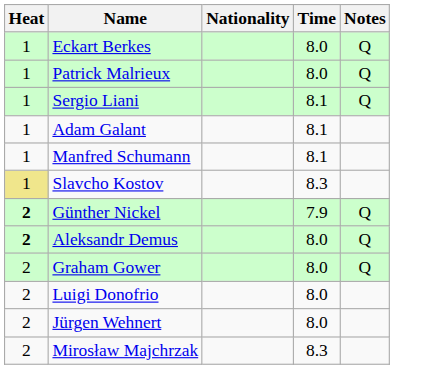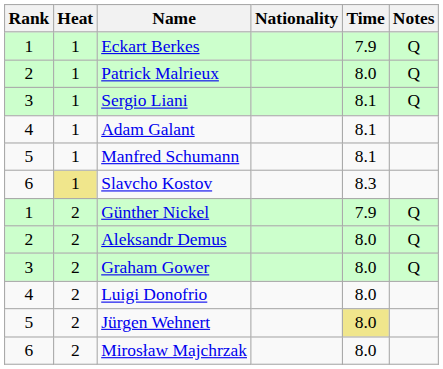 <table class="wikitable sortable" style="text-align:center">
 <tr>
+<th>Rank</th>
 <th>Heat</th>
 <th>Name</th>
 <th>Nationality</th>
 <th>Time</th>
 <th>Notes</th>
 </tr>
 <tr bgcolor=ccffcc>
 <td>1</td>
+<td>1</td>
 <td align="left"><a href='#'>Eckart Berkes</a></td>
 <td align=left></td>
-<td>8.0</td>
+<td>7.9</td>
 <td>Q</td>
 </tr>
 <tr bgcolor=ccffcc>
+<td>2</td>
 <td>1</td>
 <td align="left"><a href='#'>Patrick Malrieux</a></td>
 <td align=left></td>
 <td>8.0</td>
 <td>Q</td>
 </tr>
 <tr bgcolor=ccffcc>
+<td>3</td>
 <td>1</td>
 <td align="left"><a href='#'>Sergio Liani</a></td>
 <td align=left></td>
 <td>8.1</td>
 <td>Q</td>
 </tr>
 <tr>
+<td>4</td>
 <td>1</td>
 <td align="left"><a href='#'>Adam Galant</a></td>
 <td align=left></td>
 <td>8.1</td>
 <td></td>
 </tr>
 <tr>
+<td>5</td>
 <td>1</td>
 <td align="left"><a href='#'>Manfred Schumann</a></td>
 <td align=left></td>
 <td>8.1</td>
 <td></td>
 </tr>
 <tr>
+<td>6</td>
 <td style="background: khaki;">1</td>
 <td align="left"><a href='#'>Slavcho Kostov</a></td>
 <td align=left></td>
 <td>8.3</td>
 <td></td>
 </tr>
 <tr bgcolor=ccffcc>
-<td><strong>2</strong></td>
+<td>1</td>
+<td>2</td>
 <td align="left"><a href='#'>Günther Nickel</a></td>
 <td align=left></td>
 <td>7.9</td>
 <td>Q</td>
 </tr>
 <tr bgcolor=ccffcc>
-<td><strong>2</strong></td>
+<td>2</td>
+<td>2</td>
 <td align="left"><a href='#'>Aleksandr Demus</a></td>
 <td align=left></td>
 <td>8.0</td>
 <td>Q</td>
 </tr>
 <tr bgcolor=ccffcc>
+<td>3</td>
 <td>2</td>
 <td align="left"><a href='#'>Graham Gower</a></td>
 <td align=left></td>
 <td>8.0</td>
 <td>Q</td>
 </tr>
 <tr>
+<td>4</td>
 <td>2</td>
 <td align="left"><a href='#'>Luigi Donofrio</a></td>
 <td align=left></td>
 <td>8.0</td>
 <td></td>
 </tr>
 <tr>
+<td>5</td>
 <td>2</td>
 <td align="left"><a href='#'>Jürgen Wehnert</a></td>
+<td align=left></td>
+<td style="background: khaki;">8.0</td>
+<td></td>
+</tr>
+<tr>
+<td>6</td>
+<td>2</td>
+<td align="left"><a href='#'>Mirosław Majchrzak</a></td>
 <td align=left></td>
 <td>8.0</td>
 <td></td>
 </tr>
-<tr>
-<td>2</td>
-<td align="left"><a href='#'>Mirosław Majchrzak</a></td>
-<td align=left></td>
-<td>8.3</td>
-<td></td>
-</tr>
 </table>
